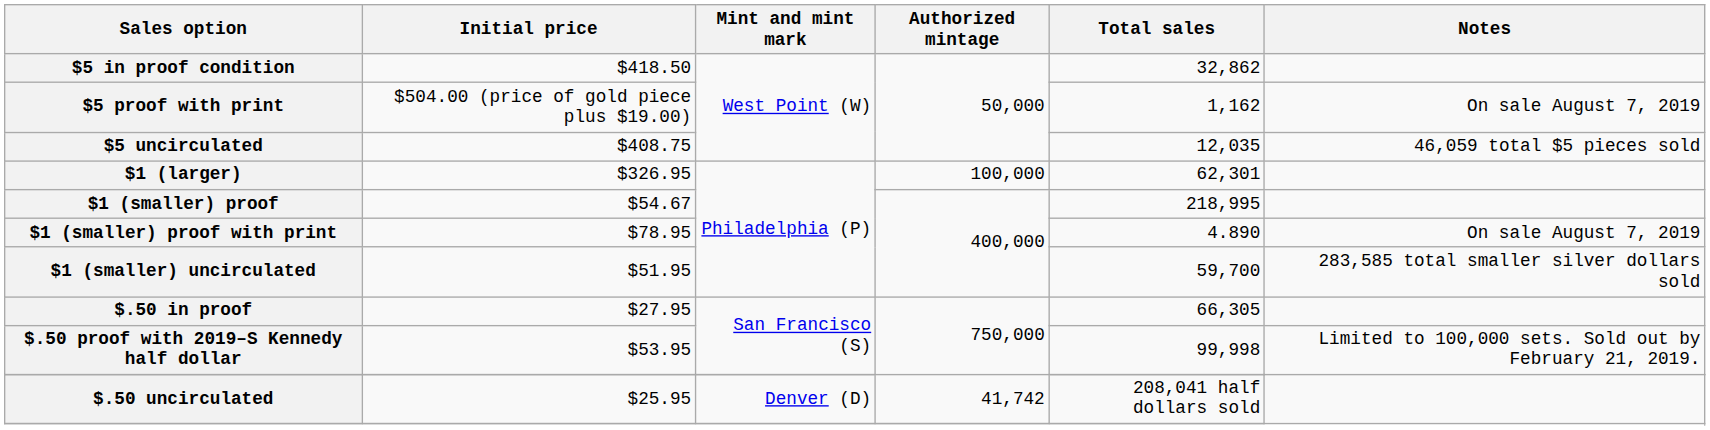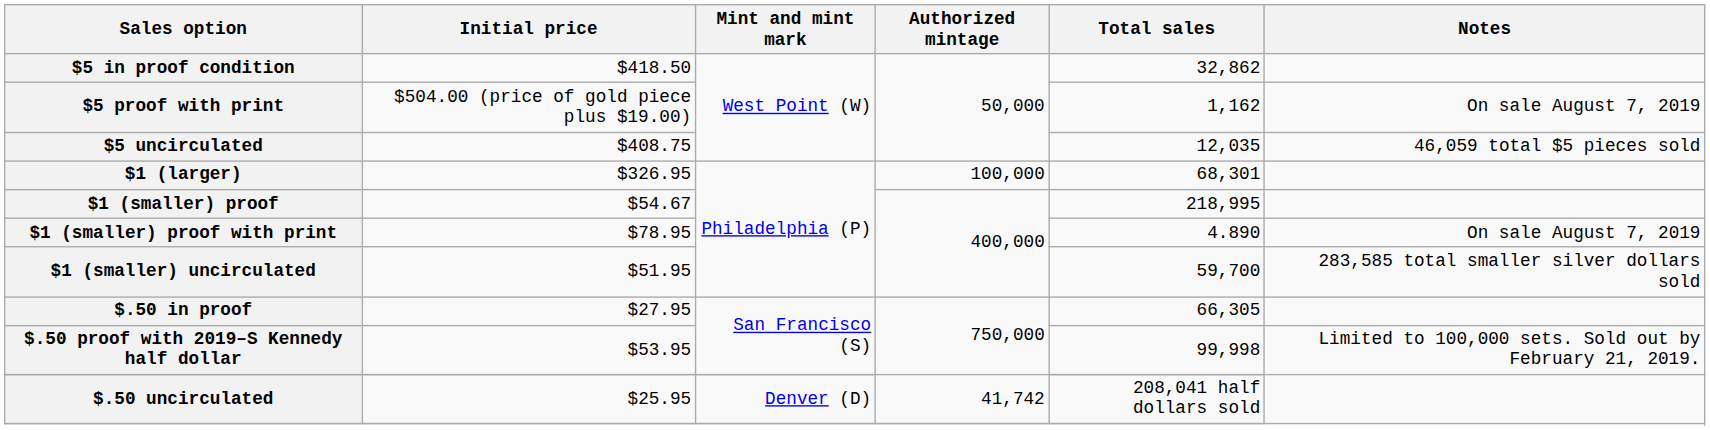 <table class="wikitable plainrowheaders" style="text-align: right;">
 <tr>
 <th scope="col">Sales option</th>
 <th scope="col">Initial price</th>
 <th scope="col">Mint and mint mark</th>
 <th scope="col">Authorized mintage</th>
 <th scope="col">Total sales</th>
 <th scope="col">Notes</th>
 </tr>
 <tr>
 <th scope="row">$5 in proof condition</th>
 <td>$418.50</td>
 <td rowspan="3"><a href='#'>West Point</a> (W)</td>
 <td rowspan="3">50,000</td>
 <td>32,862</td>
 <td></td>
 </tr>
 <tr>
 <th scope="row">$5 proof with print</th>
 <td>$504.00 (price of gold piece plus $19.00)</td>
 <td>1,162</td>
 <td>On sale August 7, 2019</td>
 </tr>
 <tr>
 <th scope="row">$5 uncirculated</th>
 <td>$408.75</td>
 <td>12,035</td>
 <td>46,059 total $5 pieces sold</td>
 </tr>
 <tr>
 <th scope="row">$1 (larger)</th>
 <td>$326.95</td>
 <td rowspan="4"><a href='#'>Philadelphia</a> (P)</td>
 <td>100,000</td>
-<td>62,301</td>
+<td>68,301</td>
 <td></td>
 </tr>
 <tr>
 <th scope="row">$1 (smaller) proof</th>
 <td>$54.67</td>
 <td rowspan="3">400,000</td>
 <td>218,995</td>
 <td></td>
 </tr>
 <tr>
 <th scope="row">$1 (smaller) proof with print</th>
 <td>$78.95</td>
 <td>4.890</td>
 <td>On sale August 7, 2019</td>
 </tr>
 <tr>
 <th scope="row">$1 (smaller) uncirculated</th>
 <td>$51.95</td>
 <td>59,700</td>
 <td>283,585 total smaller silver dollars sold</td>
 </tr>
 <tr>
 <th scope="row">$.50 in proof</th>
 <td>$27.95</td>
 <td rowspan="2"><a href='#'>San Francisco</a> (S)</td>
 <td rowspan="3">750,000</td>
 <td>66,305</td>
 <td></td>
 </tr>
 <tr>
 <th scope="row">$.50 proof with 2019–S Kennedy half dollar</th>
 <td>$53.95</td>
 <td>99,998</td>
 <td>Limited to 100,000 sets. Sold out by February 21, 2019.</td>
 </tr>
 <tr>
 </tr>
 <tr>
 <th scope="row">$.50 uncirculated</th>
 <td>$25.95</td>
 <td><a href='#'>Denver</a> (D)</td>
 <td>41,742</td>
 <td>208,041 half dollars sold</td>
 </tr>
 <tr>
 </tr>
 </table>
